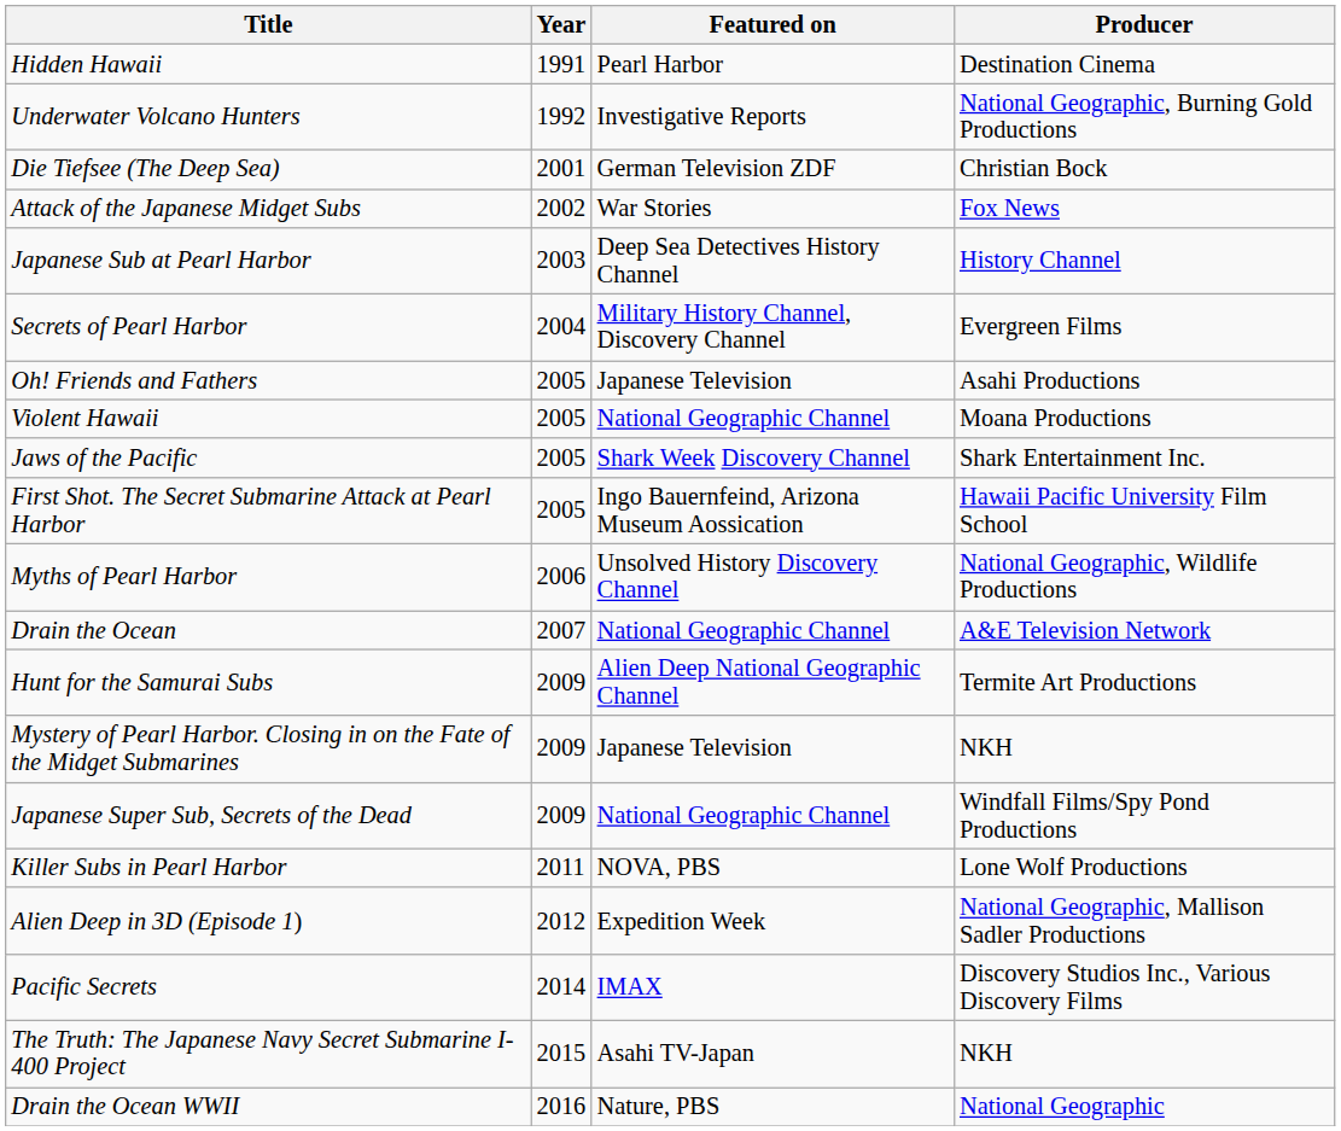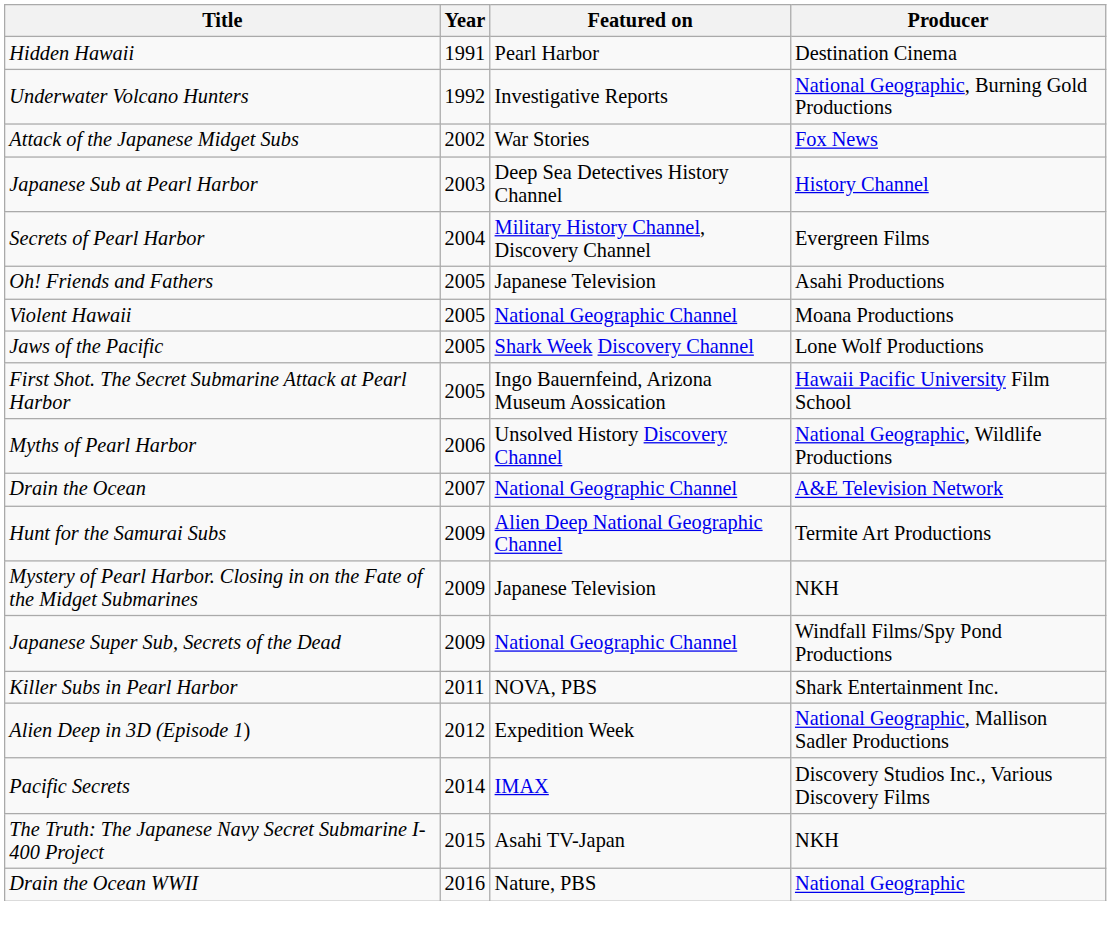 <table class="wikitable sortable">
 <tr>
 <th>Title</th>
 <th>Year</th>
 <th>Featured on</th>
 <th>Producer</th>
 </tr>
 <tr>
 <td><em>Hidden Hawaii</em></td>
 <td>1991</td>
 <td>Pearl Harbor</td>
 <td>Destination Cinema</td>
 </tr>
 <tr>
 <td><em>Underwater Volcano Hunters</em></td>
 <td>1992</td>
 <td>Investigative Reports</td>
 <td><a href='#'>National Geographic</a>, Burning Gold Productions</td>
-</tr>
-<tr>
-<td><em>Die Tiefsee (The Deep Sea)</em></td>
-<td>2001</td>
-<td>German Television ZDF</td>
-<td>Christian Bock</td>
 </tr>
 <tr>
 <td><em>Attack of the Japanese Midget Subs</em></td>
 <td>2002</td>
 <td>War Stories</td>
 <td><a href='#'>Fox News</a></td>
 </tr>
 <tr>
 <td><em>Japanese Sub at Pearl Harbor</em></td>
 <td>2003</td>
 <td>Deep Sea Detectives History Channel</td>
 <td><a href='#'>History Channel</a></td>
 </tr>
 <tr>
 <td><em>Secrets of Pearl Harbor</em></td>
 <td>2004</td>
 <td><a href='#'>Military History Channel</a>, Discovery Channel</td>
 <td>Evergreen Films</td>
 </tr>
 <tr>
 <td><em>Oh! Friends and Fathers</em></td>
 <td>2005</td>
 <td>Japanese Television</td>
 <td>Asahi Productions</td>
 </tr>
 <tr>
 <td><em>Violent Hawaii</em></td>
 <td>2005</td>
 <td><a href='#'>National Geographic Channel</a></td>
 <td>Moana Productions</td>
 </tr>
 <tr>
 <td><em>Jaws of the Pacific</em></td>
 <td>2005</td>
 <td><a href='#'>Shark Week</a> <a href='#'>Discovery Channel</a></td>
-<td>Shark Entertainment Inc.</td>
+<td>Lone Wolf Productions</td>
 </tr>
 <tr>
 <td><em>First Shot. The Secret Submarine Attack at Pearl Harbor</em></td>
 <td>2005</td>
 <td>Ingo Bauernfeind, Arizona Museum Aossication</td>
 <td><a href='#'>Hawaii Pacific University</a> Film School</td>
 </tr>
 <tr>
 <td><em>Myths of Pearl Harbor</em></td>
 <td>2006</td>
 <td>Unsolved History <a href='#'>Discovery Channel</a></td>
 <td><a href='#'>National Geographic</a>, Wildlife Productions</td>
 </tr>
 <tr>
 <td><em>Drain the Ocean</em></td>
 <td>2007</td>
 <td><a href='#'>National Geographic Channel</a></td>
 <td><a href='#'>A&E Television Network</a></td>
 </tr>
 <tr>
 <td><em>Hunt for the Samurai Subs</em></td>
 <td>2009</td>
 <td><a href='#'>Alien Deep National Geographic Channel</a></td>
 <td>Termite Art Productions</td>
 </tr>
 <tr>
 <td><em>Mystery of Pearl Harbor. Closing in on the Fate of the Midget Submarines</em></td>
 <td>2009</td>
 <td>Japanese Television</td>
 <td>NKH</td>
 </tr>
 <tr>
 <td><em>Japanese Super Sub, Secrets of the Dead</em></td>
 <td>2009</td>
 <td><a href='#'>National Geographic Channel</a></td>
 <td>Windfall Films/Spy Pond Productions</td>
 </tr>
 <tr>
 <td><em>Killer Subs in Pearl Harbor</em></td>
 <td>2011</td>
 <td>NOVA, PBS</td>
-<td>Lone Wolf Productions</td>
+<td>Shark Entertainment Inc.</td>
 </tr>
 <tr>
 <td><em>Alien Deep in 3D (Episode 1</em>)</td>
 <td>2012</td>
 <td>Expedition Week</td>
 <td><a href='#'>National Geographic</a>, Mallison Sadler Productions</td>
 </tr>
 <tr>
 <td><em>Pacific Secrets</em></td>
 <td>2014</td>
 <td><a href='#'>IMAX</a></td>
 <td>Discovery Studios Inc., Various Discovery Films</td>
 </tr>
 <tr>
 <td><em>The Truth: The Japanese Navy Secret Submarine I-400 Project</em></td>
 <td>2015</td>
 <td>Asahi TV-Japan</td>
 <td>NKH</td>
 </tr>
 <tr>
 <td><em>Drain the Ocean WWII</em></td>
 <td>2016</td>
 <td>Nature, PBS</td>
 <td><a href='#'>National Geographic</a></td>
 </tr>
 </table>
